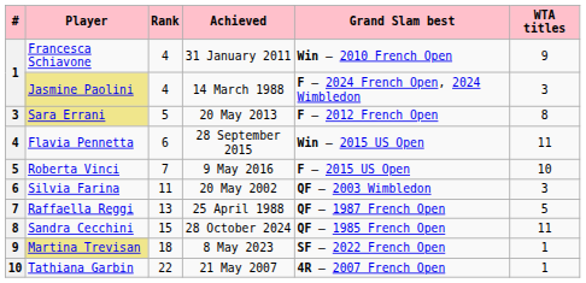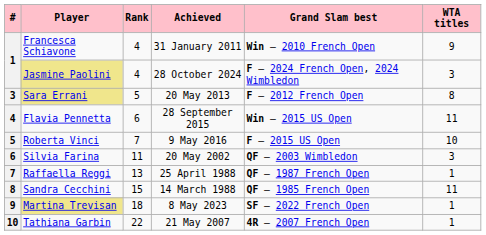 <table class="wikitable sortable" width=65% style="font-size:90%; text-align:center;">
 <tr>
 <th style=background:pink>#</th>
 <th style=background:pink>Player</th>
 <th style=background:pink>Rank</th>
 <th style=background:pink>Achieved</th>
 <th style=background:pink>Grand Slam best</th>
 <th style=background:pink>WTA titles</th>
 </tr>
 <tr>
 <th rowspan="2">1</th>
 <td align=left><a href='#'>Francesca Schiavone</a></td>
 <td>4</td>
 <td>31 January 2011</td>
 <td align=left><strong>Win</strong> – <a href='#'>2010 French Open</a></td>
 <td>9</td>
 </tr>
 <tr>
 <td align="left" bgcolor="khaki"><a href='#'>Jasmine Paolini</a></td>
 <td>4</td>
-<td>14 March 1988</td>
+<td>28 October 2024</td>
 <td align="left"><strong>F</strong> – <a href='#'>2024 French Open</a>, <a href='#'>2024 Wimbledon</a></td>
 <td>3</td>
 </tr>
 <tr>
 <th>3</th>
 <td align=left bgcolor=khaki><a href='#'>Sara Errani</a></td>
 <td>5</td>
 <td>20 May 2013</td>
 <td align=left><strong>F</strong> – <a href='#'>2012 French Open</a></td>
 <td>8</td>
 </tr>
 <tr>
 <th>4</th>
 <td align=left><a href='#'>Flavia Pennetta</a></td>
 <td>6</td>
 <td>28 September 2015</td>
 <td align=left><strong>Win</strong> – <a href='#'>2015 US Open</a></td>
 <td>11</td>
 </tr>
 <tr>
 <th>5</th>
 <td align=left><a href='#'>Roberta Vinci</a></td>
 <td>7</td>
 <td>9 May 2016</td>
 <td align=left><strong>F</strong> – <a href='#'>2015 US Open</a></td>
 <td>10</td>
 </tr>
 <tr>
 <th>6</th>
 <td align=left><a href='#'>Silvia Farina</a></td>
 <td>11</td>
 <td>20 May 2002</td>
 <td align=left><strong>QF</strong> – <a href='#'>2003 Wimbledon</a></td>
 <td>3</td>
 </tr>
 <tr>
 <th>7</th>
 <td align=left><a href='#'>Raffaella Reggi</a></td>
 <td>13</td>
 <td>25 April 1988</td>
 <td align=left><strong>QF</strong> – <a href='#'>1987 French Open</a></td>
-<td>5</td>
+<td>1</td>
 </tr>
 <tr>
 <th>8</th>
 <td align=left><a href='#'>Sandra Cecchini</a></td>
 <td>15</td>
-<td>28 October 2024</td>
+<td>14 March 1988</td>
 <td align=left><strong>QF</strong> – <a href='#'>1985 French Open</a></td>
 <td>11</td>
 </tr>
 <tr>
 <th>9</th>
 <td align=left bgcolor=khaki><a href='#'>Martina Trevisan</a></td>
 <td>18</td>
 <td>8 May 2023</td>
 <td align=left><strong>SF</strong> – <a href='#'>2022 French Open</a></td>
 <td>1</td>
 </tr>
 <tr>
 <th>10</th>
 <td align=left><a href='#'>Tathiana Garbin</a></td>
 <td>22</td>
 <td>21 May 2007</td>
 <td align=left><strong>4R</strong> – <a href='#'>2007 French Open</a></td>
 <td>1</td>
 </tr>
 </table>
